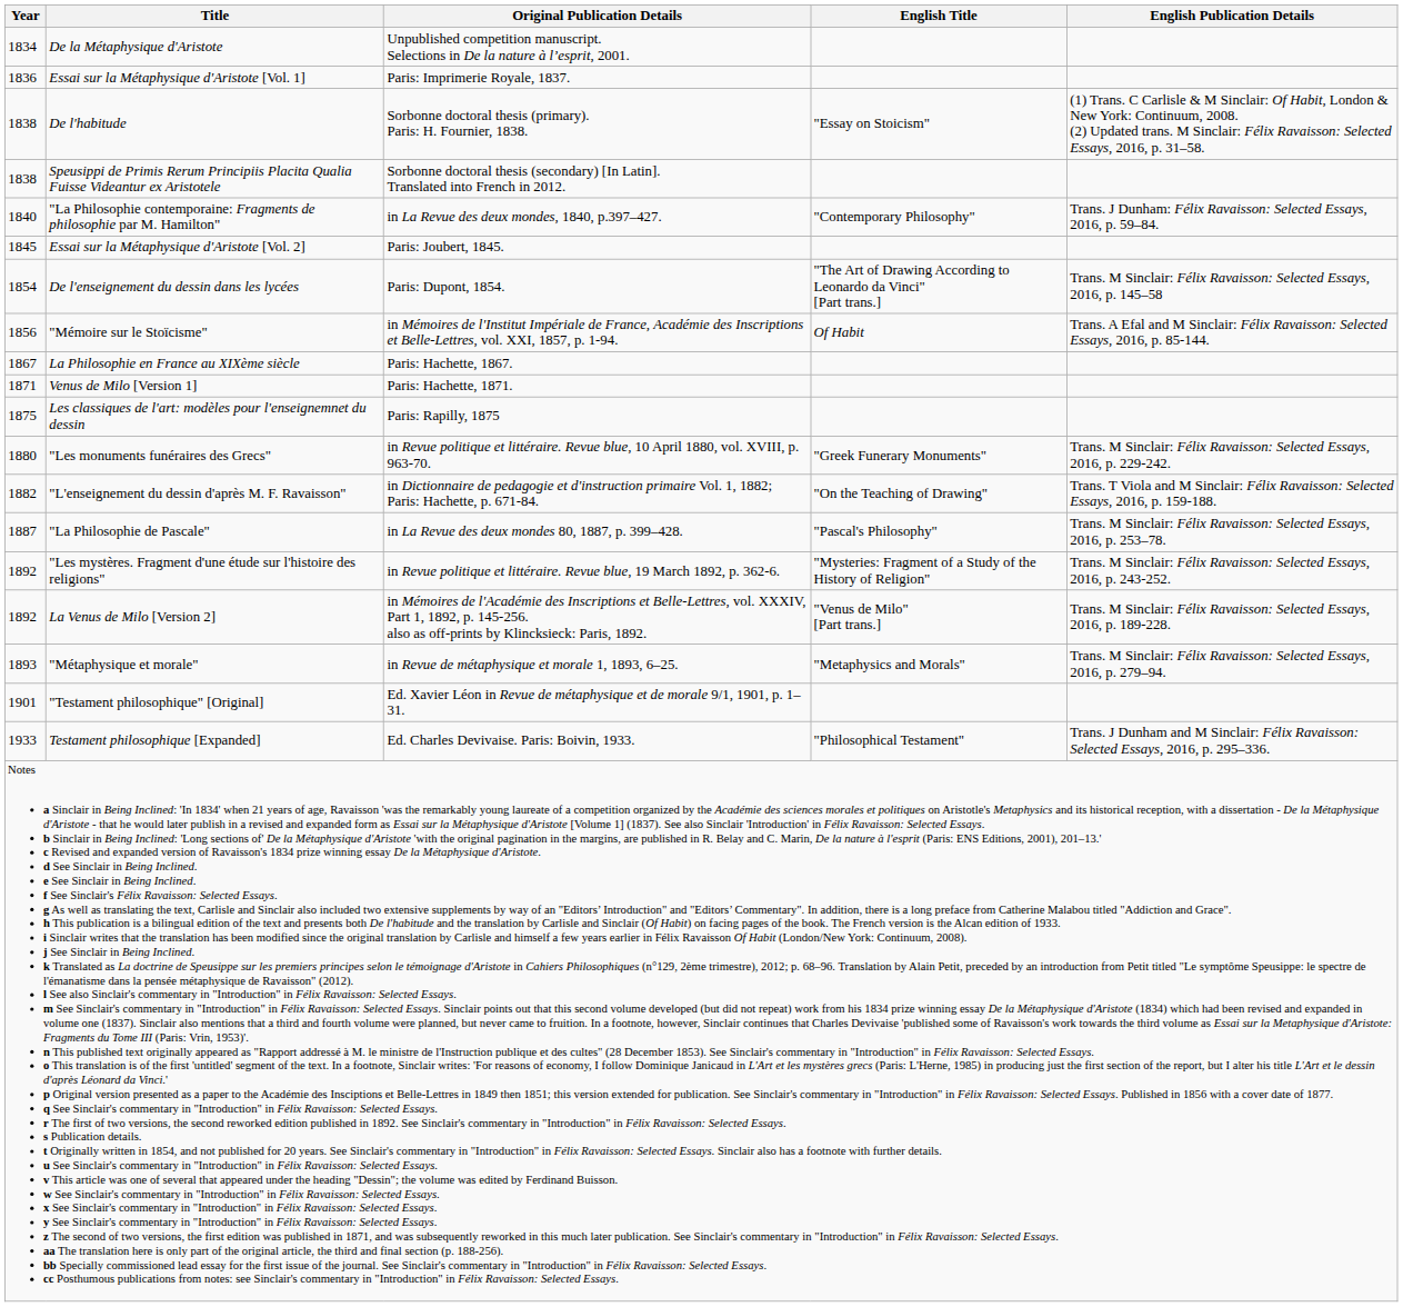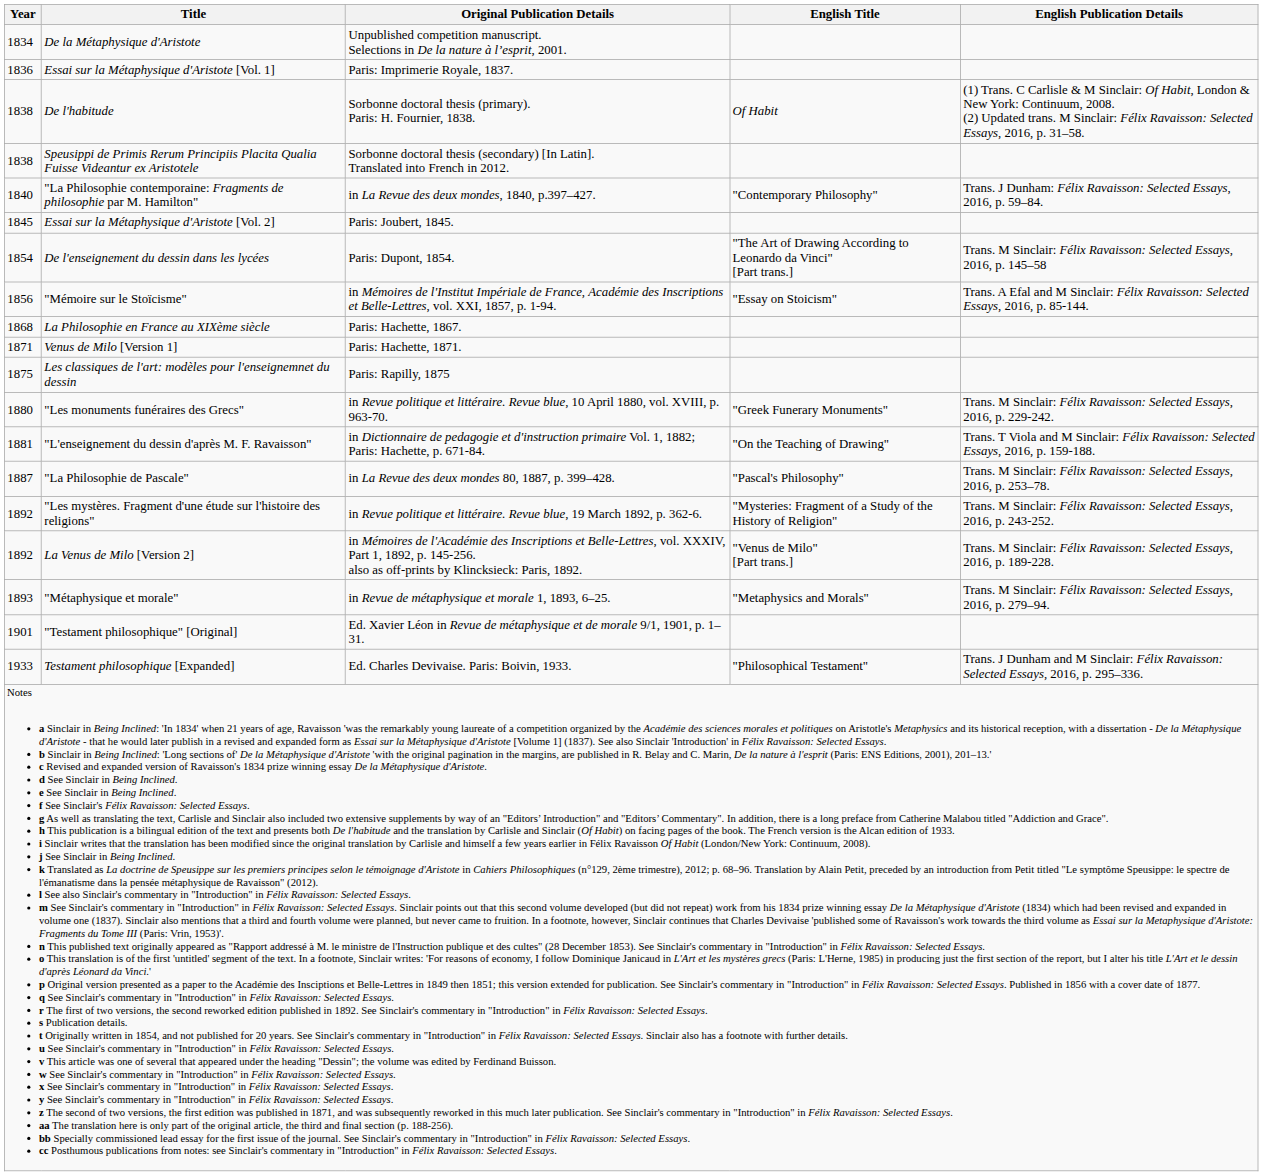 <table class="wikitable" style="border:none">
 <tr>
 <th>Year</th>
 <th>Title</th>
 <th>Original Publication Details</th>
 <th>English Title</th>
 <th>English Publication Details</th>
 </tr>
 <tr>
 <td>1834</td>
 <td><em>De la Métaphysique d'Aristote</em></td>
 <td>Unpublished competition manuscript.<br>Selections in <em>De la nature à l’esprit</em>, 2001.</td>
 <td></td>
 <td></td>
 </tr>
 <tr>
 <td>1836</td>
 <td><em>Essai sur la Métaphysique d'Aristote</em> [Vol. 1]</td>
 <td>Paris: Imprimerie Royale, 1837.</td>
 <td></td>
 <td></td>
 </tr>
 <tr>
 <td>1838</td>
 <td><em>De l'habitude</em></td>
 <td>Sorbonne doctoral thesis (primary).<br>Paris: H. Fournier, 1838.</td>
-<td>"Essay on Stoicism"</td>
+<td><em>Of Habit</em></td>
 <td>(1) Trans. C Carlisle & M Sinclair: <em>Of Habit</em>, London & New York: Continuum, 2008.<br>(2) Updated trans. M Sinclair: <em>Félix Ravaisson: Selected Essays</em>, 2016, p. 31–58.</td>
 </tr>
 <tr>
 <td>1838</td>
 <td><em>Speusippi de Primis Rerum Principiis Placita Qualia Fuisse Videantur ex Aristotele</em></td>
 <td>Sorbonne doctoral thesis (secondary) [In Latin].<br>Translated into French in 2012.</td>
 <td></td>
 <td></td>
 </tr>
 <tr>
 <td>1840</td>
 <td>"La Philosophie contemporaine: <em>Fragments de philosophie</em> par M. Hamilton"</td>
 <td>in <em>La Revue des deux mondes</em>, 1840, p.397–427.</td>
 <td>"Contemporary Philosophy"</td>
 <td>Trans. J Dunham: <em>Félix Ravaisson: Selected Essays</em>, 2016, p. 59–84.</td>
 </tr>
 <tr>
 <td>1845</td>
 <td><em>Essai sur la Métaphysique d'Aristote</em> [Vol. 2]</td>
 <td>Paris: Joubert, 1845.</td>
 <td></td>
 <td></td>
 </tr>
 <tr>
 <td>1854</td>
 <td><em>De l'enseignement du dessin dans les lycées</em></td>
 <td>Paris: Dupont, 1854.</td>
 <td>"The Art of Drawing According to Leonardo da Vinci"<br>[Part trans.]</td>
 <td>Trans. M Sinclair: <em>Félix Ravaisson: Selected Essays</em>, 2016, p. 145–58</td>
 </tr>
 <tr>
 <td>1856</td>
 <td>"Mémoire sur le Stoïcisme"</td>
 <td>in <em>Mémoires de l'Institut Impériale de France</em>, <em>Académie des Inscriptions et Belle-Lettres</em>, vol. XXI, 1857, p. 1-94.</td>
-<td><em>Of Habit</em></td>
+<td>"Essay on Stoicism"</td>
 <td>Trans. A Efal and M Sinclair: <em>Félix Ravaisson: Selected Essays</em>, 2016, p. 85-144.</td>
 </tr>
 <tr>
-<td>1867</td>
+<td>1868</td>
 <td><em>La Philosophie en France au XIXème siècle</em></td>
 <td>Paris: Hachette, 1867.</td>
 <td></td>
 <td></td>
 </tr>
 <tr>
 <td>1871</td>
 <td><em>Venus de Milo</em> [Version 1]</td>
 <td>Paris: Hachette, 1871.</td>
 <td></td>
 <td></td>
 </tr>
 <tr>
 <td>1875</td>
 <td><em>Les classiques de l'art: modèles pour l'enseignemnet du dessin</em></td>
 <td>Paris: Rapilly, 1875</td>
 <td></td>
 <td></td>
 </tr>
 <tr>
 <td>1880</td>
 <td>"Les monuments funéraires des Grecs"</td>
 <td>in <em>Revue politique et littéraire. Revue blue</em>, 10 April 1880, vol. XVIII, p. 963-70.</td>
 <td>"Greek Funerary Monuments"</td>
 <td>Trans. M Sinclair: <em>Félix Ravaisson: Selected Essays</em>, 2016, p. 229-242.</td>
 </tr>
 <tr>
-<td>1882</td>
+<td>1881</td>
 <td>"L'enseignement du dessin d'après M. F. Ravaisson"</td>
 <td>in <em>Dictionnaire de pedagogie et d'instruction primaire</em> Vol. 1, 1882; Paris: Hachette, p. 671-84.</td>
 <td>"On the Teaching of Drawing"</td>
 <td>Trans. T Viola and M Sinclair: <em>Félix Ravaisson: Selected Essays</em>, 2016, p. 159-188.</td>
 </tr>
 <tr>
 <td>1887</td>
 <td>"La Philosophie de Pascale"</td>
 <td>in <em>La Revue des deux mondes</em> 80, 1887, p. 399–428.</td>
 <td>"Pascal's Philosophy"</td>
 <td>Trans. M Sinclair: <em>Félix Ravaisson: Selected Essays</em>, 2016, p. 253–78.</td>
 </tr>
 <tr>
 <td>1892</td>
 <td>"Les mystères. Fragment d'une étude sur l'histoire des religions"</td>
 <td>in <em>Revue politique et littéraire. Revue blue</em>, 19 March 1892, p. 362-6.</td>
 <td>"Mysteries: Fragment of a Study of the History of Religion"</td>
 <td>Trans. M Sinclair: <em>Félix Ravaisson: Selected Essays</em>, 2016, p. 243-252.</td>
 </tr>
 <tr>
 <td>1892</td>
 <td><em>La Venus de Milo</em> [Version 2]</td>
 <td>in <em>Mémoires de l'Académie des Inscriptions et Belle-Lettres</em>, vol. XXXIV, Part 1, 1892, p. 145-256.<br>also as off-prints by Klincksieck: Paris, 1892.</td>
 <td>"Venus de Milo"<br>[Part trans.]</td>
 <td>Trans. M Sinclair: <em>Félix Ravaisson: Selected Essays</em>, 2016, p. 189-228.</td>
 </tr>
 <tr>
 <td>1893</td>
 <td>"Métaphysique et morale"</td>
 <td>in <em>Revue de métaphysique et morale</em> 1, 1893, 6–25.</td>
 <td>"Metaphysics and Morals"</td>
 <td>Trans. M Sinclair: <em>Félix Ravaisson: Selected Essays</em>, 2016, p. 279–94.</td>
 </tr>
 <tr>
 <td>1901</td>
 <td>"Testament philosophique" [Original]</td>
 <td>Ed. Xavier Léon in <em>Revue de métaphysique et de morale</em> 9/1, 1901, p. 1–31.</td>
 <td></td>
 <td></td>
 </tr>
 <tr>
 <td>1933</td>
 <td><em>Testament philosophique</em> [Expanded]</td>
 <td>Ed. Charles Devivaise. Paris: Boivin, 1933.</td>
 <td>"Philosophical Testament"</td>
 <td>Trans. J Dunham and M Sinclair: <em>Félix Ravaisson: Selected Essays</em>, 2016, p. 295–336.</td>
 </tr>
 <tr>
 <td colspan="5" style="text-align:left; font-size:10pt;">Notes<br><br><ul><li><strong>a</strong>  Sinclair in <em>Being Inclined</em>: 'In 1834' when 21 years of age, Ravaisson 'was the remarkably young laureate of a competition organized by the <em>Académie des sciences morales et politiques</em> on Aristotle's <em>Metaphysics</em> and its historical reception, with a dissertation - <em>De la Métaphysique d'Aristote</em> - that he would later publish in a revised and expanded form as <em>Essai sur la Métaphysique d'Aristote</em> [Volume 1] (1837). See also Sinclair 'Introduction' in <em>Félix Ravaisson: Selected Essays</em>.</li><li><strong>b</strong>  Sinclair in <em>Being Inclined</em>: 'Long sections of' <em>De la Métaphysique d'Aristote</em> 'with the original pagination in the margins, are published in R. Belay and C. Marin, <em>De la nature à l'esprit</em> (Paris: ENS Editions, 2001), 201–13.'</li><li><strong>c</strong>  Revised and expanded version of Ravaisson's 1834 prize winning essay <em>De la Métaphysique d'Aristote</em>.</li><li><strong>d</strong>  See Sinclair in <em>Being Inclined</em>.</li><li><strong>e</strong>  See Sinclair in <em>Being Inclined</em>.</li><li><strong>f</strong>  See Sinclair's <em>Félix Ravaisson: Selected Essays</em>.</li><li><strong>g</strong>  As well as translating the text, Carlisle and Sinclair also included two extensive supplements by way of an "Editors’ Introduction" and "Editors’ Commentary". In addition, there is a long preface from Catherine Malabou titled "Addiction and Grace".</li><li><strong>h</strong>  This publication is a bilingual edition of the text and presents both <em>De l'habitude</em> and the translation by Carlisle and Sinclair (<em>Of Habit</em>) on facing pages of the book. The French version is the Alcan edition of 1933.</li><li><strong>i</strong>  Sinclair writes that the translation has been modified since the original translation by Carlisle and himself a few years earlier in Félix Ravaisson <em>Of Habit</em> (London/New York: Continuum, 2008).</li><li><strong>j</strong>  See Sinclair in <em>Being Inclined</em>.</li><li><strong>k</strong>  Translated as <em>La doctrine de Speusippe sur les premiers principes selon le témoignage d'Aristote</em> in <em>Cahiers Philosophiques</em> (n°129, 2ème trimestre), 2012; p. 68–96. Translation by Alain Petit, preceded by an introduction from Petit titled "Le symptôme Speusippe: le spectre de l'émanatisme dans la pensée métaphysique de Ravaisson" (2012).</li><li><strong>l</strong>  See also Sinclair's commentary in "Introduction" in <em>Félix Ravaisson: Selected Essays</em>.</li><li><strong>m</strong>  See Sinclair's commentary in "Introduction" in <em>Félix Ravaisson: Selected Essays</em>. Sinclair points out that this second volume developed (but did not repeat) work from his 1834 prize winning essay <em>De la Métaphysique d'Aristote</em> (1834) which had been revised and expanded in volume one (1837). Sinclair also mentions that a third and fourth volume were planned, but never came to fruition. In a footnote, however, Sinclair continues that Charles Devivaise 'published some of Ravaisson's work towards the third volume as <em>Essai sur la Metaphysique d'Aristote: Fragments du Tome III</em> (Paris: Vrin, 1953)'.</li><li><strong>n</strong>  This published text originally appeared as "Rapport addressé à M. le ministre de l'Instruction publique et des cultes" (28 December 1853). See Sinclair's commentary in "Introduction" in <em>Félix Ravaisson: Selected Essays</em>.</li><li><strong>o</strong>  This translation is of the first 'untitled' segment of the text. In a footnote, Sinclair writes: 'For reasons of economy, I follow Dominique Janicaud in <em>L'Art et les mystères grecs</em> (Paris: L'Herne, 1985) in producing just the first section of the report, but I alter his title <em>L'Art et le dessin d'après Léonard da Vinci</em>.'</li><li><strong>p</strong>  Original version presented as a paper to the Académie des Insciptions et Belle-Lettres in 1849 then 1851; this version extended for publication. See Sinclair's commentary in "Introduction" in <em>Félix Ravaisson: Selected Essays</em>. Published in 1856 with a cover date of 1877.</li><li><strong>q</strong>  See Sinclair's commentary in "Introduction" in <em>Félix Ravaisson: Selected Essays</em>.</li><li><strong>r</strong>  The first of two versions, the second reworked edition published in 1892. See Sinclair's commentary in "Introduction" in <em>Félix Ravaisson: Selected Essays</em>.</li><li><strong>s</strong>  Publication details.</li><li><strong>t</strong>  Originally written in 1854, and not published for 20 years. See Sinclair's commentary in "Introduction" in <em>Félix Ravaisson: Selected Essays</em>. Sinclair also has a footnote with further details.</li><li><strong>u</strong>  See Sinclair's commentary in "Introduction" in <em>Félix Ravaisson: Selected Essays</em>.</li><li><strong>v</strong>  This article was one of several that appeared under the heading "Dessin"; the volume was edited by Ferdinand Buisson.</li><li><strong>w</strong>  See Sinclair's commentary in "Introduction" in <em>Félix Ravaisson: Selected Essays</em>.</li><li><strong>x</strong>  See Sinclair's commentary in "Introduction" in <em>Félix Ravaisson: Selected Essays</em>.</li><li><strong>y</strong>  See Sinclair's commentary in "Introduction" in <em>Félix Ravaisson: Selected Essays</em>.</li><li><strong>z</strong>  The second of two versions, the first edition was published in 1871, and was subsequently reworked in this much later publication. See Sinclair's commentary in "Introduction" in <em>Félix Ravaisson: Selected Essays</em>.</li><li><strong>aa</strong>  The translation here is only part of the original article, the third and final section (p. 188-256).</li><li><strong>bb</strong>  Specially commissioned lead essay for the first issue of the journal. See Sinclair's commentary in "Introduction" in <em>Félix Ravaisson: Selected Essays</em>.</li><li><strong>cc</strong>  Posthumous publications from notes: see Sinclair's commentary in "Introduction" in <em>Félix Ravaisson: Selected Essays</em>.</li></ul></td>
 </tr>
 </table>
